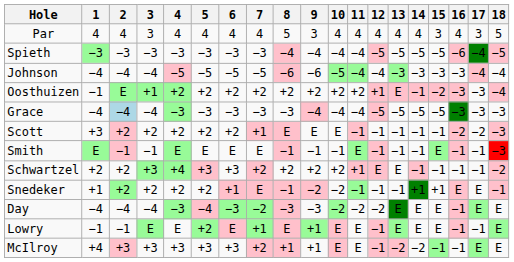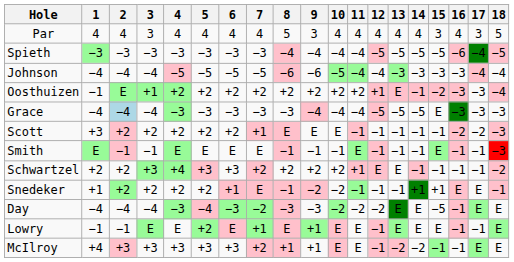 <table class="wikitable" style="text-align:center">
 <tr>
 <th>Hole</th>
 <th> 1 </th>
 <th> 2 </th>
 <th> 3 </th>
 <th> 4 </th>
 <th> 5 </th>
 <th> 6 </th>
 <th> 7 </th>
 <th> 8 </th>
 <th> 9 </th>
 <th>10</th>
 <th>11</th>
 <th>12</th>
 <th>13</th>
 <th>14</th>
 <th>15</th>
 <th>16</th>
 <th>17</th>
 <th>18</th>
 </tr>
 <tr>
 <td>Par</td>
 <td>4</td>
 <td>4</td>
 <td>3</td>
 <td>4</td>
 <td>4</td>
 <td>4</td>
 <td>4</td>
 <td>5</td>
 <td>3</td>
 <td>4</td>
 <td>4</td>
 <td>4</td>
 <td>4</td>
 <td>4</td>
 <td>3</td>
 <td>4</td>
 <td>3</td>
 <td>5</td>
 </tr>
 <tr>
 <td align=left> Spieth</td>
 <td style="background: PaleGreen;">−3</td>
 <td>−3</td>
 <td>−3</td>
 <td>−3</td>
 <td>−3</td>
 <td>−3</td>
 <td>−3</td>
 <td style="background: Pink;">−4</td>
 <td>−4</td>
 <td>−4</td>
 <td>−4</td>
 <td style="background: Pink;">−5</td>
 <td>−5</td>
 <td>−5</td>
 <td>−5</td>
 <td style="background: Pink;">−6</td>
 <td style="background: Green;">−4</td>
 <td style="background: Pink;">−5</td>
 </tr>
 <tr>
 <td align=left> Johnson</td>
 <td>−4</td>
 <td>−4</td>
 <td>−4</td>
 <td style="background: Pink;">−5</td>
 <td>−5</td>
 <td>−5</td>
 <td>−5</td>
 <td style="background: Pink;">−6</td>
 <td>−6</td>
 <td style="background: PaleGreen;">−5</td>
 <td style="background: PaleGreen;">−4</td>
 <td>−4</td>
 <td style="background: PaleGreen;">−3</td>
 <td>−3</td>
 <td>−3</td>
 <td>−3</td>
 <td style="background: Pink;">−4</td>
 <td>−4</td>
 </tr>
 <tr>
 <td align=left> Oosthuizen</td>
 <td>−1</td>
 <td style="background: PaleGreen;">E</td>
 <td style="background: PaleGreen;">+1</td>
 <td style="background: PaleGreen;">+2</td>
 <td>+2</td>
 <td>+2</td>
 <td>+2</td>
 <td>+2</td>
 <td>+2</td>
 <td>+2</td>
 <td>+2</td>
 <td style="background: Pink;">+1</td>
 <td style="background: Pink;">E</td>
 <td style="background: Pink;">−1</td>
 <td style="background: Pink;">−2</td>
 <td style="background: Pink;">−3</td>
 <td>−3</td>
 <td style="background: Pink;">−4</td>
 </tr>
 <tr>
 <td align=left> Grace</td>
 <td>−4</td>
 <td style="background: lightblue;">−4</td>
 <td>−4</td>
 <td style="background: PaleGreen;">−3</td>
 <td>−3</td>
 <td>−3</td>
 <td>−3</td>
 <td>−3</td>
 <td style="background: Pink;">−4</td>
 <td>−4</td>
 <td>−4</td>
 <td style="background: Pink;">−5</td>
 <td>−5</td>
 <td>−5</td>
-<td>−5</td>
+<td>E</td>
 <td style="background: Green;">−3</td>
 <td>−3</td>
 <td>−3</td>
 </tr>
 <tr>
 <td align=left> Scott</td>
 <td>+3</td>
 <td style="background: Pink;">+2</td>
 <td>+2</td>
 <td>+2</td>
 <td>+2</td>
 <td>+2</td>
 <td style="background: Pink;">+1</td>
 <td style="background: Pink;">E</td>
 <td>E</td>
 <td>E</td>
 <td style="background: Pink;">−1</td>
 <td>−1</td>
 <td>−1</td>
 <td>−1</td>
 <td>−1</td>
 <td style="background: Pink;">−2</td>
 <td>−2</td>
 <td style="background: Pink;">−3</td>
 </tr>
 <tr>
 <td align=left> Smith</td>
 <td style="background: PaleGreen;">E</td>
 <td style="background: Pink;">−1</td>
 <td>−1</td>
 <td style="background: PaleGreen;">E</td>
 <td>E</td>
 <td>E</td>
 <td>E</td>
 <td style="background: Pink;">−1</td>
 <td>−1</td>
 <td>−1</td>
 <td style="background: PaleGreen;">E</td>
 <td style="background: Pink;">−1</td>
 <td>−1</td>
 <td>−1</td>
 <td style="background: PaleGreen;">E</td>
 <td style="background: Pink;">−1</td>
 <td>−1</td>
 <td style="background: Red;">−3</td>
 </tr>
 <tr>
 <td align=left> Schwartzel</td>
 <td>+2</td>
 <td>+2</td>
 <td style="background: PaleGreen;">+3</td>
 <td style="background: PaleGreen;">+4</td>
 <td style="background: Pink;">+3</td>
 <td>+3</td>
 <td style="background: Pink;">+2</td>
 <td>+2</td>
 <td>+2</td>
 <td>+2</td>
 <td style="background: Pink;">+1</td>
 <td style="background: Pink;">E</td>
 <td>E</td>
 <td style="background: Pink;">−1</td>
 <td>−1</td>
 <td>−1</td>
 <td>−1</td>
 <td style="background: Pink;">−2</td>
 </tr>
 <tr>
 <td align=left> Snedeker</td>
 <td>+1</td>
 <td style="background: PaleGreen;">+2</td>
 <td>+2</td>
 <td>+2</td>
 <td>+2</td>
 <td style="background: Pink;">+1</td>
 <td style="background: Pink;">E</td>
 <td style="background: Pink;">−1</td>
 <td style="background: Pink;">−2</td>
 <td>−2</td>
 <td style="background: PaleGreen;">−1</td>
 <td>−1</td>
 <td>−1</td>
 <td style="background: Green;">+1</td>
 <td>+1</td>
 <td style="background: Pink;">E</td>
 <td>E</td>
 <td style="background: Pink;">−1</td>
 </tr>
 <tr>
 <td align=left> Day</td>
 <td>−4</td>
 <td>−4</td>
 <td>−4</td>
 <td style="background: PaleGreen;">−3</td>
 <td style="background: Pink;">−4</td>
 <td style="background: PaleGreen;">−3</td>
 <td style="background: PaleGreen;">−2</td>
 <td style="background: Pink;">−3</td>
 <td>−3</td>
 <td style="background: PaleGreen;">−2</td>
 <td>−2</td>
 <td>−2</td>
 <td style="background: Green;">E</td>
 <td>E</td>
-<td>E</td>
+<td>−5</td>
 <td style="background: Pink;">−1</td>
 <td style="background: PaleGreen;">E</td>
 <td>E</td>
 </tr>
 <tr>
 <td align=left> Lowry</td>
 <td>−1</td>
 <td>−1</td>
 <td style="background: PaleGreen;">E</td>
 <td>E</td>
 <td style="background: PaleGreen;">+2</td>
 <td style="background: Pink;">E</td>
 <td style="background: PaleGreen;">+1</td>
 <td style="background: Pink;">E</td>
 <td style="background: PaleGreen;">+1</td>
 <td style="background: Pink;">E</td>
 <td>E</td>
 <td style="background: Pink;">−1</td>
 <td style="background: PaleGreen;">E</td>
 <td>E</td>
 <td>E</td>
 <td style="background: Pink;">−1</td>
 <td>−1</td>
 <td style="background: PaleGreen;">E</td>
 </tr>
 <tr>
 <td align=left> McIlroy</td>
 <td>+4</td>
 <td style="background: Pink;">+3</td>
 <td>+3</td>
 <td>+3</td>
 <td>+3</td>
 <td>+3</td>
 <td style="background: Pink;">+2</td>
 <td style="background: Pink;">+1</td>
 <td>+1</td>
 <td style="background: Pink;">E</td>
 <td>E</td>
 <td style="background: Pink;">−1</td>
 <td style="background: Pink;">−2</td>
 <td>−2</td>
 <td style="background: PaleGreen;">−1</td>
 <td>−1</td>
 <td style="background: PaleGreen;">E</td>
 <td>E</td>
 </tr>
 </table>
